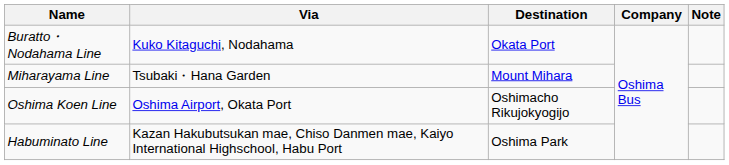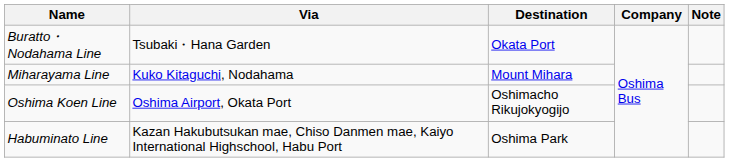 <table class="wikitable">
 <tr>
 <th>Name</th>
 <th>Via</th>
 <th>Destination</th>
 <th>Company</th>
 <th>Note</th>
 </tr>
 <tr>
 <td><em>Buratto・Nodahama Line</em></td>
-<td><a href='#'>Kuko Kitaguchi</a>, Nodahama</td>
+<td>Tsubaki・Hana Garden</td>
 <td><a href='#'>Okata Port</a></td>
 <td rowspan="4"><a href='#'>Oshima Bus</a></td>
 <td></td>
 </tr>
 <tr>
 <td><em>Miharayama Line</em></td>
-<td>Tsubaki・Hana Garden</td>
+<td><a href='#'>Kuko Kitaguchi</a>, Nodahama</td>
 <td><a href='#'>Mount Mihara</a></td>
 <td></td>
 </tr>
 <tr>
 <td><em>Oshima Koen Line</em></td>
 <td><a href='#'>Oshima Airport</a>, Okata Port</td>
 <td>Oshimacho Rikujokyogijo</td>
 <td></td>
 </tr>
 <tr>
 <td><em>Habuminato Line</em></td>
 <td>Kazan Hakubutsukan mae, Chiso Danmen mae, Kaiyo International Highschool, Habu Port</td>
 <td>Oshima Park</td>
 <td></td>
 </tr>
 </table>
